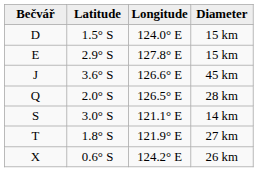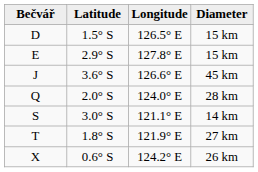 <table class="wikitable">
 <tr>
 <th width="25%" style="background:#eeeeee;">Bečvář</th>
 <th width="25%" style="background:#eeeeee;">Latitude</th>
 <th width="25%" style="background:#eeeeee;">Longitude</th>
 <th width="25%" style="background:#eeeeee;">Diameter</th>
 </tr>
 <tr>
 <td Align="center">D</td>
 <td Align="center">1.5° S</td>
-<td Align="center">124.0° E</td>
+<td Align="center">126.5° E</td>
 <td Align="center">15 km</td>
 </tr>
 <tr>
 <td Align="center">E</td>
 <td Align="center">2.9° S</td>
 <td Align="center">127.8° E</td>
 <td Align="center">15 km</td>
 </tr>
 <tr>
 <td Align="center">J</td>
 <td Align="center">3.6° S</td>
 <td Align="center">126.6° E</td>
 <td Align="center">45 km</td>
 </tr>
 <tr>
 <td Align="center">Q</td>
 <td Align="center">2.0° S</td>
-<td Align="center">126.5° E</td>
+<td Align="center">124.0° E</td>
 <td Align="center">28 km</td>
 </tr>
 <tr>
 <td Align="center">S</td>
 <td Align="center">3.0° S</td>
 <td Align="center">121.1° E</td>
 <td Align="center">14 km</td>
 </tr>
 <tr>
 <td Align="center">T</td>
 <td Align="center">1.8° S</td>
 <td Align="center">121.9° E</td>
 <td Align="center">27 km</td>
 </tr>
 <tr>
 <td Align="center">X</td>
 <td Align="center">0.6° S</td>
 <td Align="center">124.2° E</td>
 <td Align="center">26 km</td>
 </tr>
 </table>
